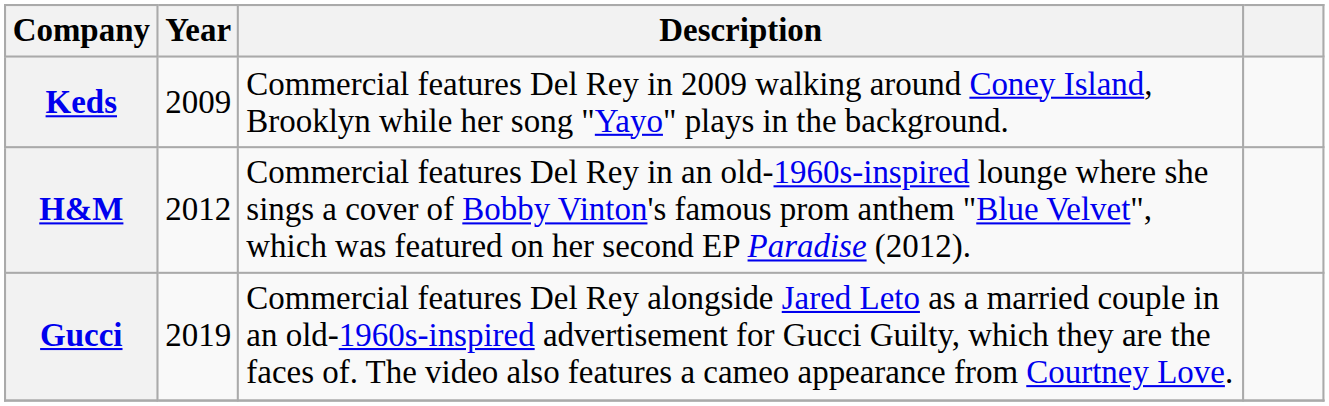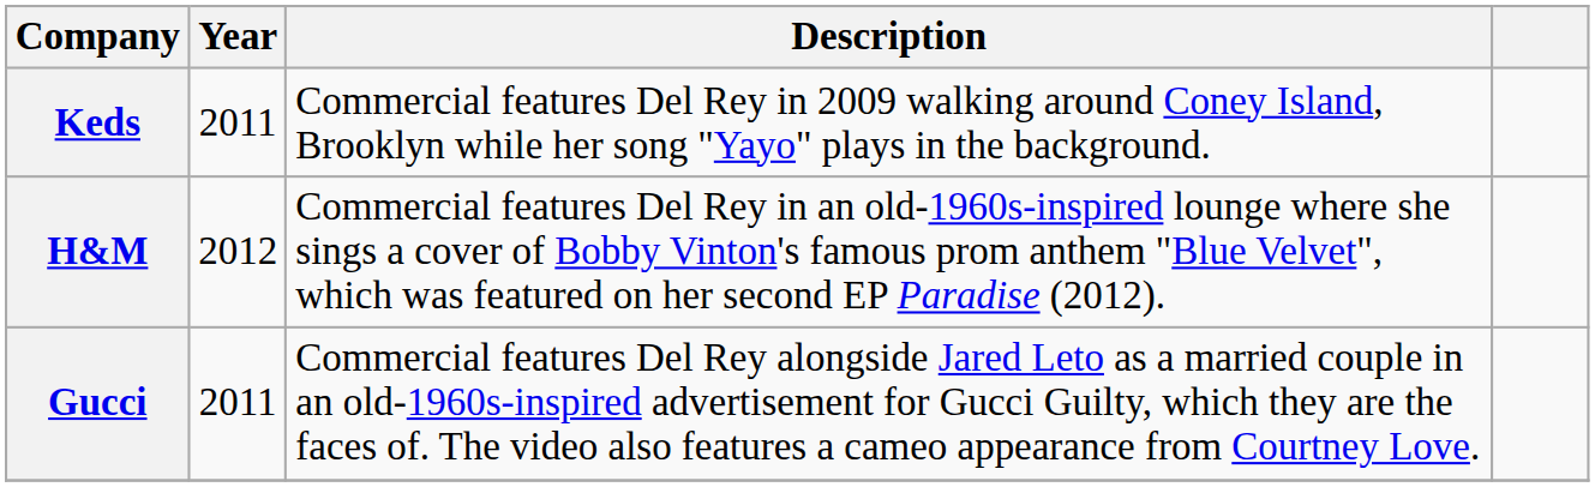 <table class="wikitable sortable plainrowheaders" style="text-align:center;">
 <tr>
 <th scope="col" style="width:4em;">Company</th>
 <th scope="col" style="width:2em;">Year</th>
 <th scope="col" class="unsortable" style="width:30em;">Description</th>
 <th scope="col" class="unsortable" style="width:2em;"></th>
 </tr>
 <tr>
 <th scope="row"><a href='#'>Keds</a></th>
-<td>2009</td>
+<td>2011</td>
 <td style="text-align:left;">Commercial features Del Rey in 2009 walking around <a href='#'>Coney Island</a>, Brooklyn while her song "<a href='#'>Yayo</a>" plays in the background.</td>
 <td></td>
 </tr>
 <tr>
 <th scope="row"><a href='#'>H&M</a></th>
 <td>2012</td>
 <td style="text-align:left;">Commercial features Del Rey in an old-<a href='#'>1960s-inspired</a> lounge where she sings a cover of <a href='#'>Bobby Vinton</a>'s famous prom anthem "<a href='#'>Blue Velvet</a>", which was featured on her second EP <em><a href='#'>Paradise</a></em> (2012).</td>
 <td></td>
 </tr>
 <tr>
 <th scope="row"><a href='#'>Gucci</a></th>
-<td>2019</td>
+<td>2011</td>
 <td style="text-align:left;">Commercial features Del Rey alongside <a href='#'>Jared Leto</a> as a married couple in an old-<a href='#'>1960s-inspired</a> advertisement for Gucci Guilty, which they are the faces of. The video also features a cameo appearance from <a href='#'>Courtney Love</a>.</td>
 <td></td>
 </tr>
 <tr>
 </tr>
 </table>
